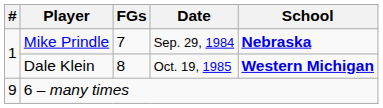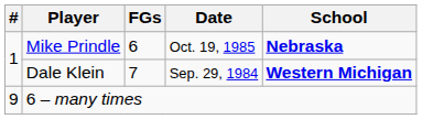 <table class="wikitable" style="white-space: nowrap;">
 <tr>
 <th>#</th>
 <th>Player</th>
 <th>FGs</th>
 <th>Date</th>
 <th>School</th>
 </tr>
 <tr>
 <td rowspan=2>1</td>
 <td><a href='#'>Mike Prindle</a></td>
-<td>7</td>
-<td><small>Sep. 29, <a href='#'>1984</a></small></td>
+<td>6</td>
+<td><small>Oct. 19, <a href='#'>1985</a></small></td>
 <td><strong><a href='#'>Nebraska</a></strong></td>
 </tr>
 <tr>
 <td>Dale Klein</td>
-<td>8</td>
-<td><small>Oct. 19, <a href='#'>1985</a></small></td>
+<td>7</td>
+<td><small>Sep. 29, <a href='#'>1984</a></small></td>
 <td><strong><a href='#'>Western Michigan</a></strong></td>
 </tr>
 <tr>
 <td>9</td>
 <td colspan=4>6 – <em>many times</em></td>
 </tr>
 </table>
